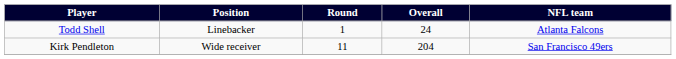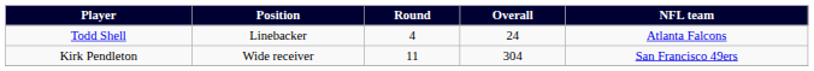 <table class="wikitable" width="80%">
 <tr align="center"  style="background:#000033;color:#FFFFFF;">
 <td><strong>Player</strong></td>
 <td><strong>Position</strong></td>
 <td><strong>Round</strong></td>
 <td><strong>Overall</strong></td>
 <td><strong>NFL team</strong></td>
 </tr>
 <tr align="center" bgcolor="">
 <td><a href='#'>Todd Shell</a></td>
 <td>Linebacker</td>
-<td>1</td>
+<td>4</td>
 <td>24</td>
 <td><a href='#'>Atlanta Falcons</a></td>
 </tr>
 <tr align="center" bgcolor="">
 <td>Kirk Pendleton</td>
 <td>Wide receiver</td>
 <td>11</td>
-<td>204</td>
+<td>304</td>
 <td><a href='#'>San Francisco 49ers</a></td>
 </tr>
 <tr align="center" bgcolor="">
 </tr>
 </table>
